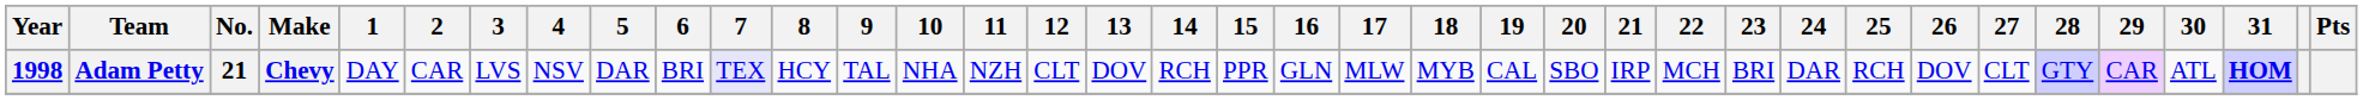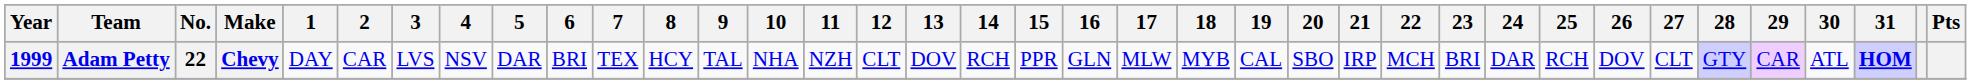 <table class="wikitable" style="text-align:center; font-size:75%">
 <tr>
 <th>Year</th>
 <th>Team</th>
 <th>No.</th>
 <th>Make</th>
 <th>1</th>
 <th>2</th>
 <th>3</th>
 <th>4</th>
 <th>5</th>
 <th>6</th>
 <th>7</th>
 <th>8</th>
 <th>9</th>
 <th>10</th>
 <th>11</th>
 <th>12</th>
 <th>13</th>
 <th>14</th>
 <th>15</th>
 <th>16</th>
 <th>17</th>
 <th>18</th>
 <th>19</th>
 <th>20</th>
 <th>21</th>
 <th>22</th>
 <th>23</th>
 <th>24</th>
 <th>25</th>
 <th>26</th>
 <th>27</th>
 <th>28</th>
 <th>29</th>
 <th>30</th>
 <th>31</th>
 <th></th>
 <th>Pts</th>
 </tr>
 <tr>
-<th><a href='#'>1998</a></th>
+<th><a href='#'>1999</a></th>
 <th><a href='#'>Adam Petty</a></th>
-<th>21</th>
+<th>22</th>
 <th><a href='#'>Chevy</a></th>
 <td><a href='#'>DAY</a></td>
 <td><a href='#'>CAR</a></td>
 <td><a href='#'>LVS</a></td>
 <td><a href='#'>NSV</a></td>
 <td><a href='#'>DAR</a></td>
 <td><a href='#'>BRI</a></td>
-<td style="background: lavender;"><a href='#'>TEX</a></td>
+<td><a href='#'>TEX</a></td>
 <td><a href='#'>HCY</a></td>
 <td><a href='#'>TAL</a></td>
 <td><a href='#'>NHA</a></td>
 <td><a href='#'>NZH</a></td>
 <td><a href='#'>CLT</a></td>
 <td><a href='#'>DOV</a></td>
 <td><a href='#'>RCH</a></td>
 <td><a href='#'>PPR</a></td>
 <td><a href='#'>GLN</a></td>
 <td><a href='#'>MLW</a></td>
 <td><a href='#'>MYB</a></td>
 <td><a href='#'>CAL</a></td>
 <td><a href='#'>SBO</a></td>
 <td><a href='#'>IRP</a></td>
 <td><a href='#'>MCH</a></td>
 <td><a href='#'>BRI</a></td>
 <td><a href='#'>DAR</a></td>
 <td><a href='#'>RCH</a></td>
 <td><a href='#'>DOV</a></td>
 <td><a href='#'>CLT</a></td>
 <td style="background:#CFCFFF;"><a href='#'>GTY</a><br></td>
 <td style="background:#EFCFFF;"><a href='#'>CAR</a><br></td>
 <td><a href='#'>ATL</a></td>
 <td style="background:#CFCFFF;"><strong><a href='#'>HOM</a><br></strong></td>
 <th></th>
 <th></th>
 </tr>
 <tr>
 </tr>
 </table>
